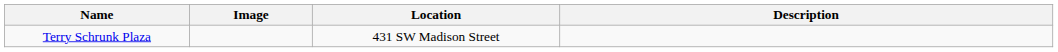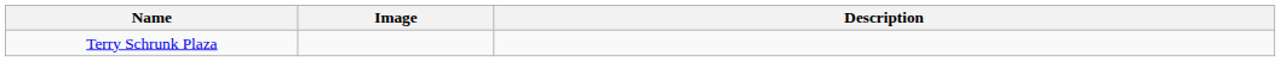 <table class="wikitable sortable" style="text-align:center; width:100%">
 <tr>
 <th width="15%">Name</th>
 <th width="10%" class="unsortable">Image</th>
-<th width="20%">Location</th>
 <th width="40%" class="unsortable">Description</th>
 </tr>
 <tr>
 <td><a href='#'>Terry Schrunk Plaza</a></td>
 <td></td>
-<td>431 SW Madison Street</td>
 <td></td>
 </tr>
 </table>
